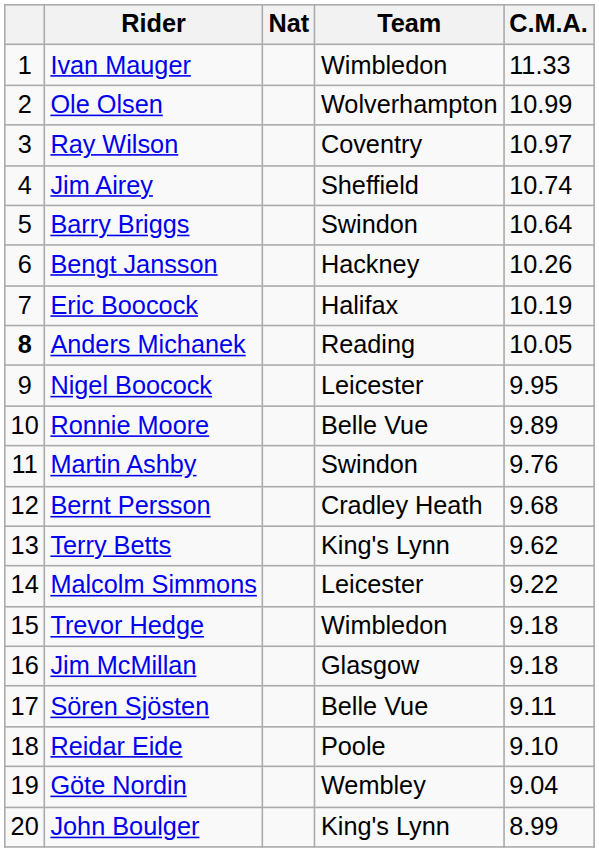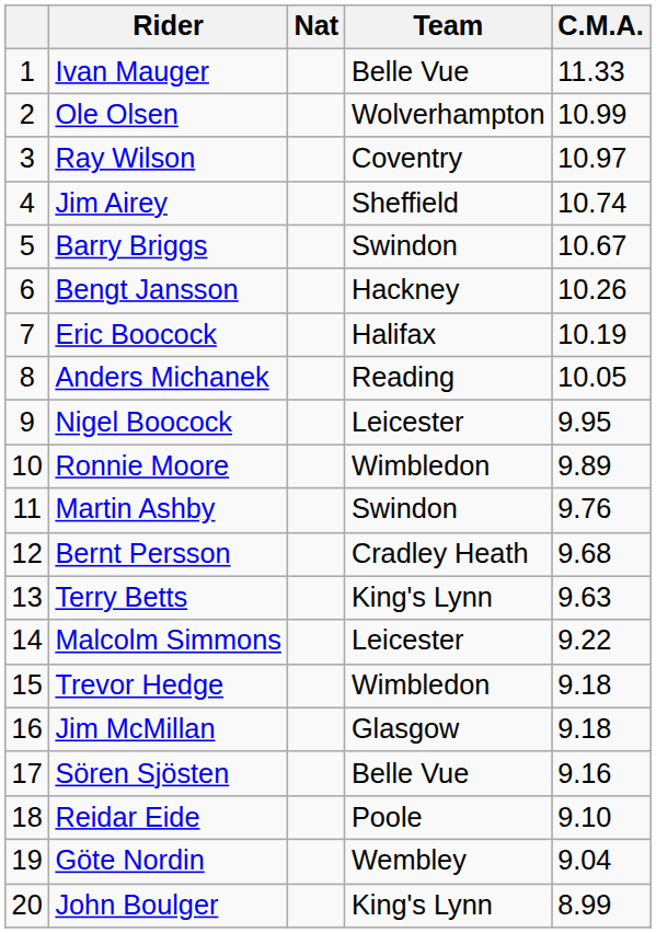 <table class=wikitable>
 <tr>
 <th></th>
 <th>Rider</th>
 <th>Nat</th>
 <th>Team</th>
 <th>C.M.A.</th>
 </tr>
 <tr>
 <td align="center">1</td>
 <td><a href='#'>Ivan Mauger</a></td>
 <td></td>
-<td>Wimbledon</td>
+<td>Belle Vue</td>
 <td>11.33</td>
 </tr>
 <tr>
 <td align="center">2</td>
 <td><a href='#'>Ole Olsen</a></td>
 <td></td>
 <td>Wolverhampton</td>
 <td>10.99</td>
 </tr>
 <tr>
 <td align="center">3</td>
 <td><a href='#'>Ray Wilson</a></td>
 <td></td>
 <td>Coventry</td>
 <td>10.97</td>
 </tr>
 <tr>
 <td align="center">4</td>
 <td><a href='#'>Jim Airey</a></td>
 <td></td>
 <td>Sheffield</td>
 <td>10.74</td>
 </tr>
 <tr>
 <td align="center">5</td>
 <td><a href='#'>Barry Briggs</a></td>
 <td></td>
 <td>Swindon</td>
-<td>10.64</td>
+<td>10.67</td>
 </tr>
 <tr>
 <td align="center">6</td>
 <td><a href='#'>Bengt Jansson</a></td>
 <td></td>
 <td>Hackney</td>
 <td>10.26</td>
 </tr>
 <tr>
 <td align="center">7</td>
 <td><a href='#'>Eric Boocock</a></td>
 <td></td>
 <td>Halifax</td>
 <td>10.19</td>
 </tr>
 <tr>
-<td align="center"><strong>8</strong></td>
+<td align="center">8</td>
 <td><a href='#'>Anders Michanek</a></td>
 <td></td>
 <td>Reading</td>
 <td>10.05</td>
 </tr>
 <tr>
 <td align="center">9</td>
 <td><a href='#'>Nigel Boocock</a></td>
 <td></td>
 <td>Leicester</td>
 <td>9.95</td>
 </tr>
 <tr>
 <td align="center">10</td>
 <td><a href='#'>Ronnie Moore</a></td>
 <td></td>
-<td>Belle Vue</td>
+<td>Wimbledon</td>
 <td>9.89</td>
 </tr>
 <tr>
 <td align="center">11</td>
 <td><a href='#'>Martin Ashby</a></td>
 <td></td>
 <td>Swindon</td>
 <td>9.76</td>
 </tr>
 <tr>
 <td align="center">12</td>
 <td><a href='#'>Bernt Persson</a></td>
 <td></td>
 <td>Cradley Heath</td>
 <td>9.68</td>
 </tr>
 <tr>
 <td align="center">13</td>
 <td><a href='#'>Terry Betts</a></td>
 <td></td>
 <td>King's Lynn</td>
-<td>9.62</td>
+<td>9.63</td>
 </tr>
 <tr>
 <td align="center">14</td>
 <td><a href='#'>Malcolm Simmons</a></td>
 <td></td>
 <td>Leicester</td>
 <td>9.22</td>
 </tr>
 <tr>
 <td align="center">15</td>
 <td><a href='#'>Trevor Hedge</a></td>
 <td></td>
 <td>Wimbledon</td>
 <td>9.18</td>
 </tr>
 <tr>
 <td align="center">16</td>
 <td><a href='#'>Jim McMillan</a></td>
 <td></td>
 <td>Glasgow</td>
 <td>9.18</td>
 </tr>
 <tr>
 <td align="center">17</td>
 <td><a href='#'>Sören Sjösten</a></td>
 <td></td>
 <td>Belle Vue</td>
-<td>9.11</td>
+<td>9.16</td>
 </tr>
 <tr>
 <td align="center">18</td>
 <td><a href='#'>Reidar Eide</a></td>
 <td></td>
 <td>Poole</td>
 <td>9.10</td>
 </tr>
 <tr>
 <td align="center">19</td>
 <td><a href='#'>Göte Nordin</a></td>
 <td></td>
 <td>Wembley</td>
 <td>9.04</td>
 </tr>
 <tr>
 <td align="center">20</td>
 <td><a href='#'>John Boulger</a></td>
 <td></td>
 <td>King's Lynn</td>
 <td>8.99</td>
 </tr>
 </table>
